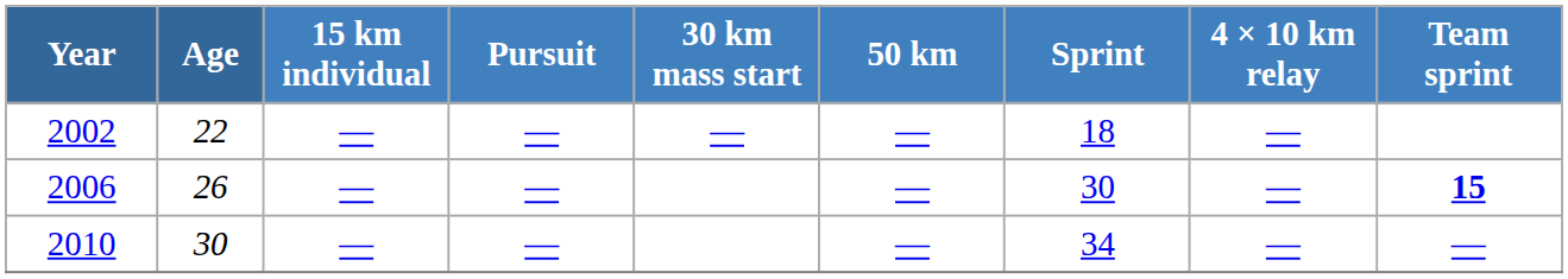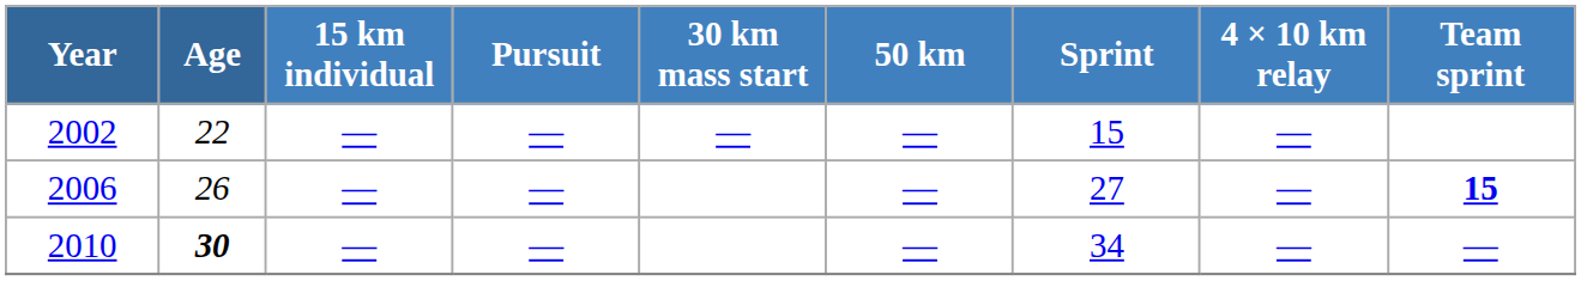 <table class="wikitable" style="font-size:95%; text-align:center; border:grey solid 1px; border-collapse:collapse; background:#ffffff;">
 <tr>
 <th style="background-color:#369; color:white; width:60px;"> Year </th>
 <th style="background-color:#369; color:white; width:40px;"> Age </th>
 <th style="background-color:#4180be; color:white; width:75px;"> 15 km <br>individual</th>
 <th style="background-color:#4180be; color:white; width:75px;"> Pursuit </th>
 <th style="background-color:#4180be; color:white; width:75px;"> 30 km <br>mass start</th>
 <th style="background-color:#4180be; color:white; width:75px;"> 50 km </th>
 <th style="background-color:#4180be; color:white; width:75px;"> Sprint </th>
 <th style="background-color:#4180be; color:white; width:75px;"> 4 × 10 km <br> relay </th>
 <th style="background-color:#4180be; color:white; width:75px;"> Team <br> sprint </th>
 </tr>
 <tr>
 <td><a href='#'>2002</a></td>
 <td><em>22</em></td>
 <td><a href='#'>—</a></td>
 <td><a href='#'>—</a></td>
 <td><a href='#'>—</a></td>
 <td><a href='#'>—</a></td>
-<td><a href='#'>18</a></td>
+<td><a href='#'>15</a></td>
 <td><a href='#'>—</a></td>
 <td></td>
 </tr>
 <tr>
 <td><a href='#'>2006</a></td>
 <td><em>26</em></td>
 <td><a href='#'>—</a></td>
 <td><a href='#'>—</a></td>
 <td></td>
 <td><a href='#'>—</a></td>
-<td><a href='#'>30</a></td>
+<td><a href='#'>27</a></td>
 <td><a href='#'>—</a></td>
 <td><strong><a href='#'>15</a></strong></td>
 </tr>
 <tr>
 <td><a href='#'>2010</a></td>
-<td><em>30</em></td>
+<td><strong><em>30</em></strong></td>
 <td><a href='#'>—</a></td>
 <td><a href='#'>—</a></td>
 <td></td>
 <td><a href='#'>—</a></td>
 <td><a href='#'>34</a></td>
 <td><a href='#'>—</a></td>
 <td><a href='#'>—</a></td>
 </tr>
 <tr>
 </tr>
 </table>
